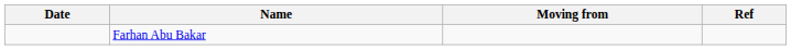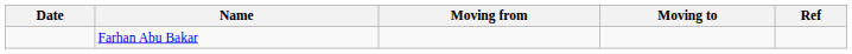 <table class="wikitable sortable" style="width:78%; text-align:center; text-align:left;">
 <tr>
 <th>Date</th>
 <th>Name</th>
 <th>Moving from</th>
+<th>Moving to</th>
 <th>Ref</th>
 </tr>
 <tr>
 <td></td>
 <td> <a href='#'>Farhan Abu Bakar</a></td>
 <td></td>
 <td></td>
+<td></td>
 </tr>
 </table>
